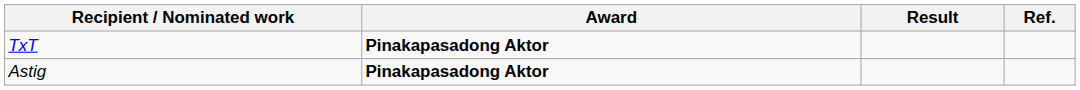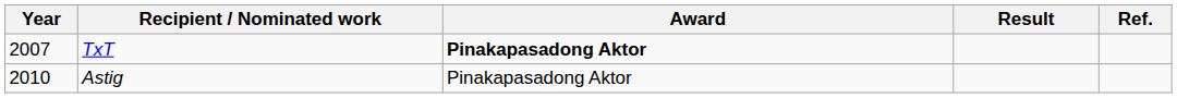 <table class="wikitable" style="width:80%">
 <tr>
+<th scope="col" width="5%" style="white-space: nowrap;">Year</th>
 <th scope="col" width="25%" style="white-space: nowrap;">Recipient / Nominated work</th>
 <th scope="col" width="35%" style="white-space: nowrap;">Award</th>
 <th scope="col" width="10%" style="white-space: nowrap;">Result</th>
 <th scope="col" width="5%" style="white-space: nowrap;">Ref.</th>
 </tr>
 <tr>
+<td>2007</td>
 <td><em><a href='#'>TxT</a></em></td>
 <td><strong>Pinakapasadong Aktor</strong></td>
 <td></td>
 <td></td>
 </tr>
 <tr>
+<td>2010</td>
 <td><em>Astig</em></td>
-<td><strong>Pinakapasadong Aktor</strong></td>
+<td>Pinakapasadong Aktor</td>
 <td></td>
 <td></td>
 </tr>
 </table>
